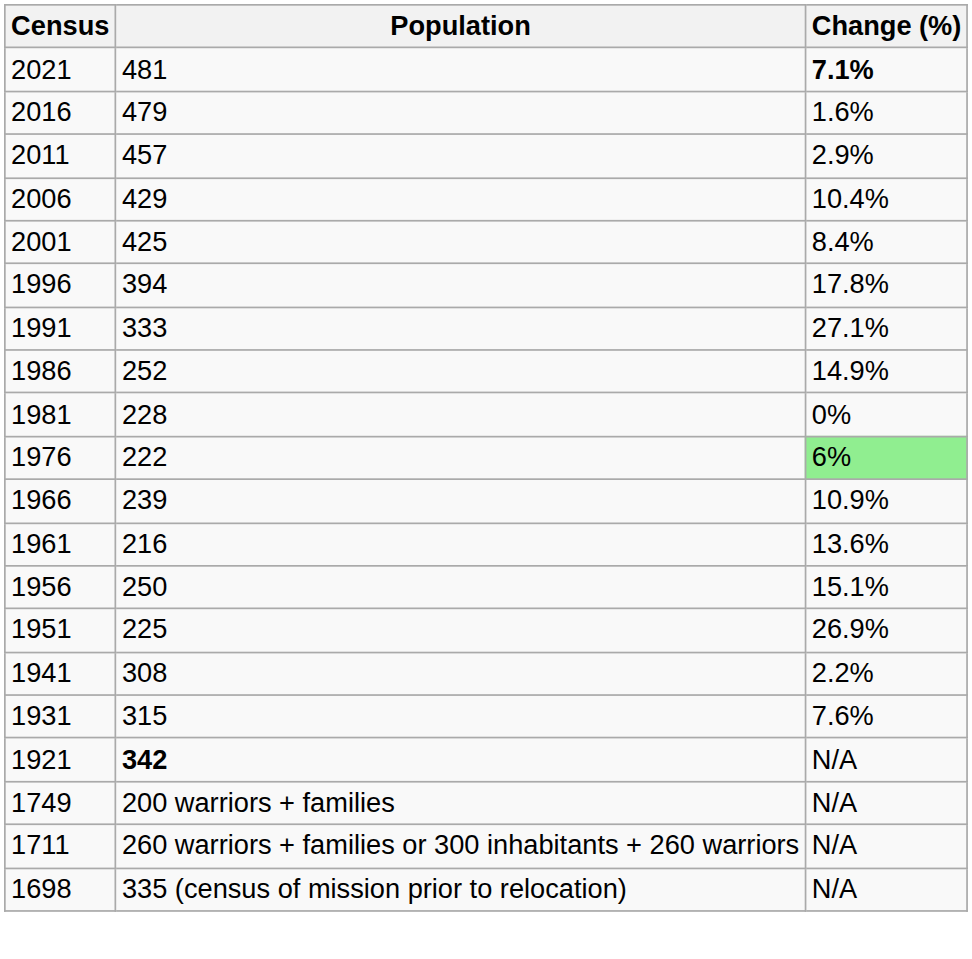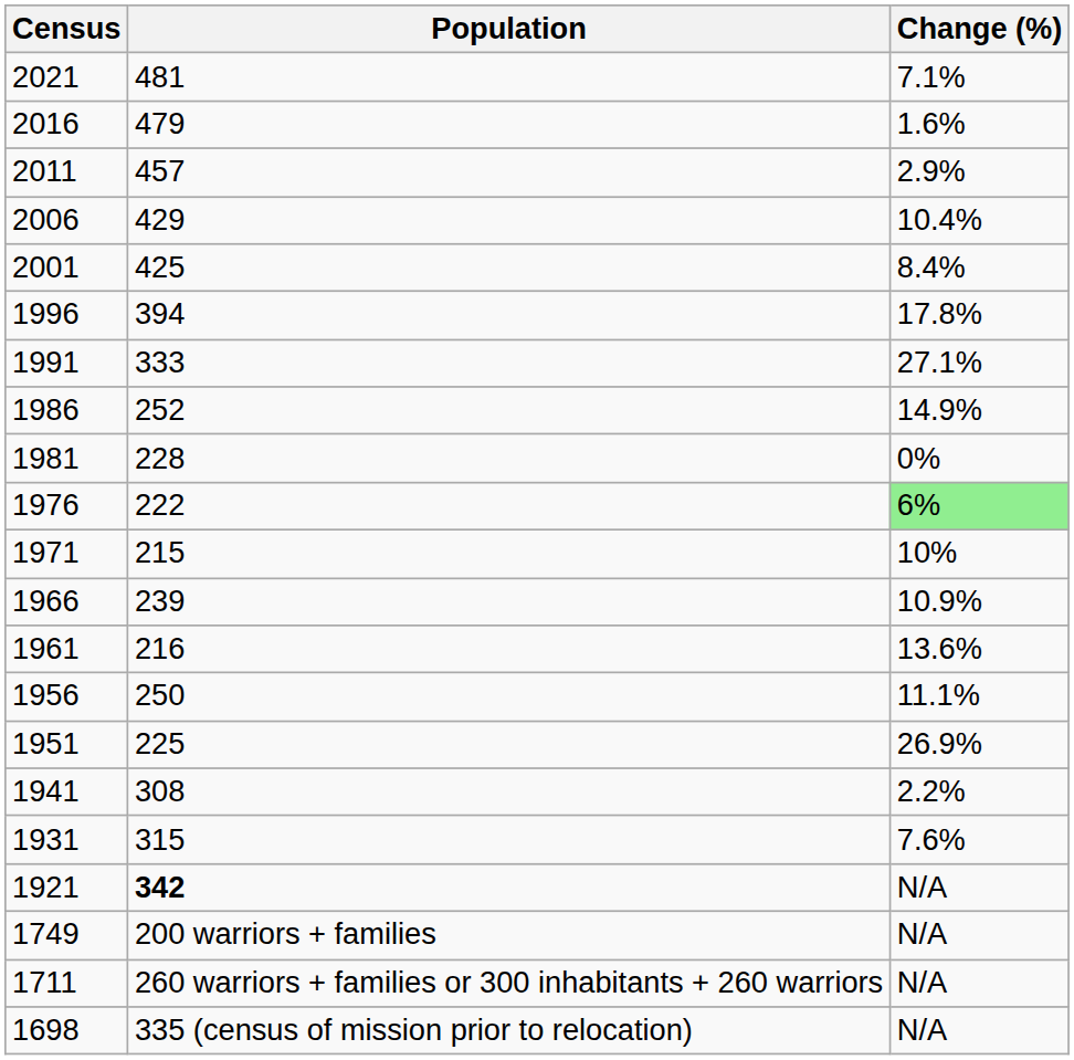 <table class="wikitable">
 <tr>
 <th>Census</th>
 <th>Population</th>
 <th>Change (%)</th>
 </tr>
 <tr>
 <td>2021</td>
 <td>481</td>
-<td><strong> 7.1%</strong></td>
+<td> 7.1%</td>
 </tr>
 <tr>
 <td>2016</td>
 <td>479</td>
 <td> 1.6%</td>
 </tr>
 <tr>
 <td>2011</td>
 <td>457</td>
 <td> 2.9%</td>
 </tr>
 <tr>
 <td>2006</td>
 <td>429</td>
 <td> 10.4%</td>
 </tr>
 <tr>
 <td>2001</td>
 <td>425</td>
 <td> 8.4%</td>
 </tr>
 <tr>
 <td>1996</td>
 <td>394</td>
 <td> 17.8%</td>
 </tr>
 <tr>
 <td>1991</td>
 <td>333</td>
 <td> 27.1%</td>
 </tr>
 <tr>
 <td>1986</td>
 <td>252</td>
 <td> 14.9%</td>
 </tr>
 <tr>
 <td>1981</td>
 <td>228</td>
 <td> 0%</td>
 </tr>
 <tr>
 <td>1976</td>
 <td>222</td>
 <td style="background: lightgreen;"> 6%</td>
 </tr>
 <tr>
+<td>1971</td>
+<td>215</td>
+<td> 10%</td>
+</tr>
+<tr>
 <td>1966</td>
 <td>239</td>
 <td> 10.9%</td>
 </tr>
 <tr>
 <td>1961</td>
 <td>216</td>
 <td> 13.6%</td>
 </tr>
 <tr>
 <td>1956</td>
 <td>250</td>
-<td> 15.1%</td>
+<td> 11.1%</td>
 </tr>
 <tr>
 <td>1951</td>
 <td>225</td>
 <td> 26.9%</td>
 </tr>
 <tr>
 <td>1941</td>
 <td>308</td>
 <td> 2.2%</td>
 </tr>
 <tr>
 <td>1931</td>
 <td>315</td>
 <td> 7.6%</td>
 </tr>
 <tr>
 <td>1921</td>
 <td><strong>342</strong></td>
 <td>N/A</td>
 </tr>
 <tr>
 <td>1749</td>
 <td>200 warriors + families</td>
 <td>N/A</td>
 </tr>
 <tr>
 <td>1711</td>
 <td>260 warriors + families or  300 inhabitants + 260 warriors</td>
 <td>N/A</td>
 </tr>
 <tr>
 <td>1698</td>
 <td>335 (census of mission prior to relocation)</td>
 <td>N/A</td>
 </tr>
 </table>
